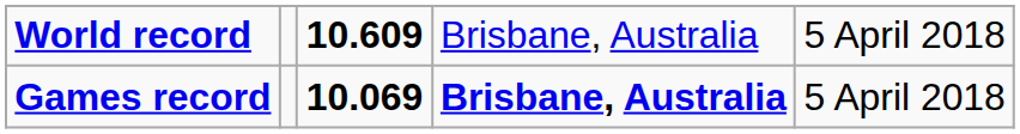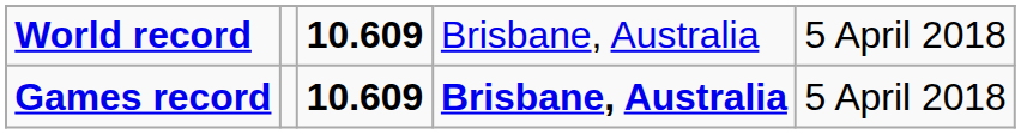 <table class="wikitable">
 <tr>
 <td><a href='#'><strong>World record</strong></a></td>
 <td></td>
 <td><strong>10.609</strong></td>
 <td><a href='#'>Brisbane</a>, <a href='#'>Australia</a></td>
 <td>5 April 2018</td>
 </tr>
 <tr>
 <td><a href='#'><strong>Games record</strong></a></td>
 <td></td>
-<td><strong>10.069</strong></td>
+<td><strong>10.609</strong></td>
 <td><strong><a href='#'>Brisbane</a>, <a href='#'>Australia</a></strong></td>
 <td>5 April 2018</td>
 </tr>
 </table>
